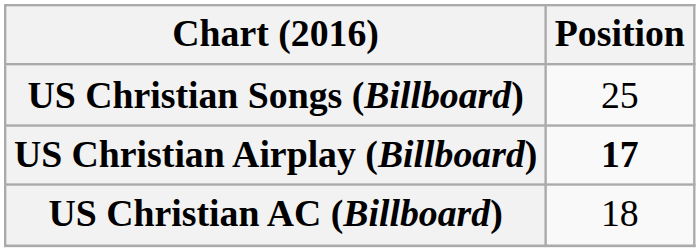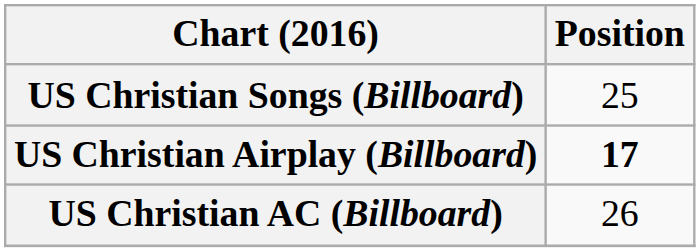 <table class="wikitable plainrowheaders" style="text-align:center">
 <tr>
 <th scope="col">Chart (2016)</th>
 <th scope="col">Position</th>
 </tr>
 <tr>
 <th scope="row">US Christian Songs (<em>Billboard</em>)</th>
 <td>25</td>
 </tr>
 <tr>
 <th scope="row">US Christian Airplay (<em>Billboard</em>)</th>
 <td><strong>17</strong></td>
 </tr>
 <tr>
 <th scope="row">US Christian AC (<em>Billboard</em>)</th>
-<td>18</td>
+<td>26</td>
 </tr>
 <tr>
 </tr>
 </table>
